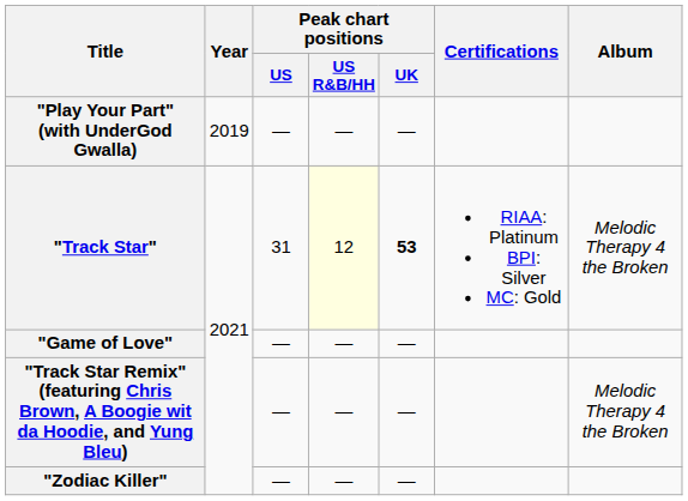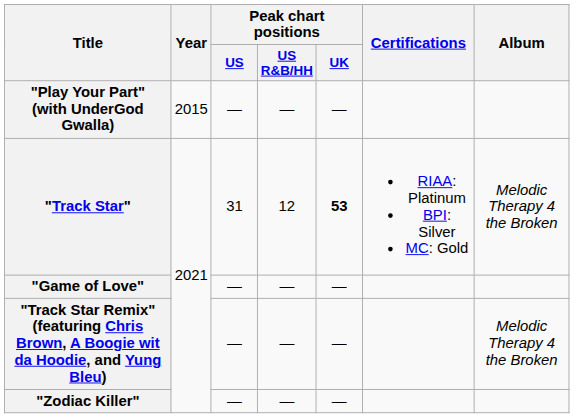 <table class="wikitable plainrowheaders" style="text-align:center;">
 <tr>
 <th rowspan="2">Title</th>
 <th rowspan="2">Year</th>
 <th colspan="3">Peak chart positions</th>
 <th rowspan="2"><a href='#'>Certifications</a></th>
 <th rowspan="2">Album</th>
 </tr>
 <tr>
 <th style="width:3em;font-size:90%;"><a href='#'>US</a><br></th>
 <th style="width:3em;font-size:90%;"><a href='#'>US<br>R&B/HH</a><br></th>
 <th style="width:3em;font-size:90%;"><a href='#'>UK</a><br></th>
 </tr>
 <tr>
 <th scope="row">"Play Your Part"<br><span>(with UnderGod Gwalla)</span></th>
-<td>2019</td>
+<td>2015</td>
 <td>—</td>
 <td>—</td>
 <td>—</td>
 <td></td>
 <td></td>
 </tr>
 <tr>
 <th scope="row">"<a href='#'>Track Star</a>"</th>
 <td rowspan="4">2021</td>
 <td>31</td>
-<td style="background: lightyellow;">12</td>
+<td>12</td>
 <td><strong>53</strong></td>
 <td><br><ul><li><a href='#'>RIAA</a>: Platinum</li><li><a href='#'>BPI</a>: Silver</li><li><a href='#'>MC</a>: Gold</li></ul></td>
 <td><em>Melodic Therapy 4 the Broken</em></td>
 </tr>
 <tr>
 <th scope="row">"Game of Love"</th>
 <td>—</td>
 <td>—</td>
 <td>—</td>
 <td></td>
 <td></td>
 </tr>
 <tr>
 <th scope="row">"Track Star Remix"<br><span>(featuring <a href='#'>Chris Brown</a>, <a href='#'>A Boogie wit da Hoodie</a>, and <a href='#'>Yung Bleu</a>)</span></th>
 <td>—</td>
 <td>—</td>
 <td>—</td>
 <td></td>
 <td><em>Melodic Therapy 4 the Broken</em></td>
 </tr>
 <tr>
 <th scope="row">"Zodiac Killer"</th>
 <td>—</td>
 <td>—</td>
 <td>—</td>
 <td></td>
 <td></td>
 </tr>
 </table>
